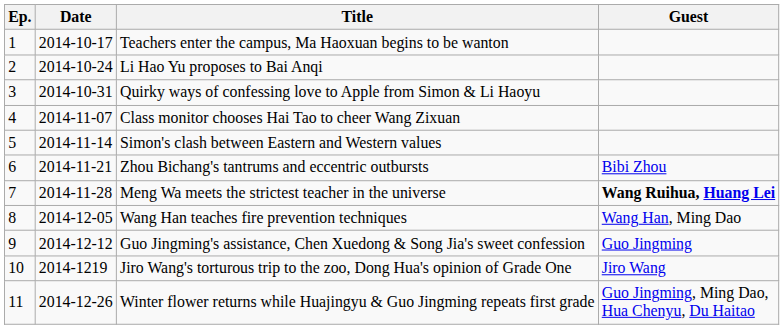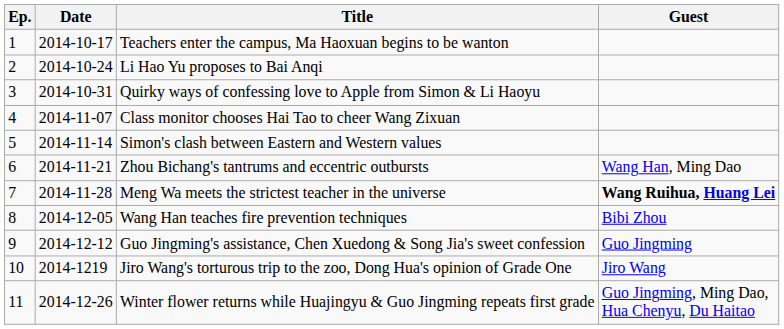 <table class="wikitable">
 <tr>
 <th>Ep.</th>
 <th>Date</th>
 <th>Title</th>
 <th>Guest</th>
 </tr>
 <tr>
 <td>1</td>
 <td>2014-10-17</td>
 <td>Teachers enter the campus, Ma Haoxuan begins to be wanton</td>
 <td></td>
 </tr>
 <tr>
 <td>2</td>
 <td>2014-10-24</td>
 <td>Li Hao Yu proposes to Bai Anqi</td>
 <td></td>
 </tr>
 <tr>
 <td>3</td>
 <td>2014-10-31</td>
 <td>Quirky ways of confessing love to Apple from Simon & Li Haoyu</td>
 <td></td>
 </tr>
 <tr>
 <td>4</td>
 <td>2014-11-07</td>
 <td>Class monitor chooses Hai Tao to cheer Wang Zixuan</td>
 <td></td>
 </tr>
 <tr>
 <td>5</td>
 <td>2014-11-14</td>
 <td>Simon's clash between Eastern and Western values</td>
 <td></td>
 </tr>
 <tr>
 <td>6</td>
 <td>2014-11-21</td>
 <td>Zhou Bichang's tantrums and eccentric outbursts</td>
-<td><a href='#'>Bibi Zhou</a></td>
+<td><a href='#'>Wang Han</a>, Ming Dao</td>
 </tr>
 <tr>
 <td>7</td>
 <td>2014-11-28</td>
 <td>Meng Wa meets the strictest teacher in the universe</td>
 <td><strong>Wang Ruihua, <a href='#'>Huang Lei</a></strong></td>
 </tr>
 <tr>
 <td>8</td>
 <td>2014-12-05</td>
 <td>Wang Han teaches fire prevention techniques</td>
-<td><a href='#'>Wang Han</a>, Ming Dao</td>
+<td><a href='#'>Bibi Zhou</a></td>
 </tr>
 <tr>
 <td>9</td>
 <td>2014-12-12</td>
 <td>Guo Jingming's assistance, Chen Xuedong & Song Jia's sweet confession</td>
 <td><a href='#'>Guo Jingming</a></td>
 </tr>
 <tr>
 <td>10</td>
 <td>2014-1219</td>
 <td>Jiro Wang's torturous trip to the zoo, Dong Hua's opinion of Grade One</td>
 <td><a href='#'>Jiro Wang</a></td>
 </tr>
 <tr>
 <td>11</td>
 <td>2014-12-26</td>
 <td>Winter flower returns while Huajingyu & Guo Jingming repeats first grade</td>
 <td><a href='#'>Guo Jingming</a>, Ming Dao,<br><a href='#'>Hua Chenyu</a>, <a href='#'>Du Haitao</a></td>
 </tr>
 </table>
